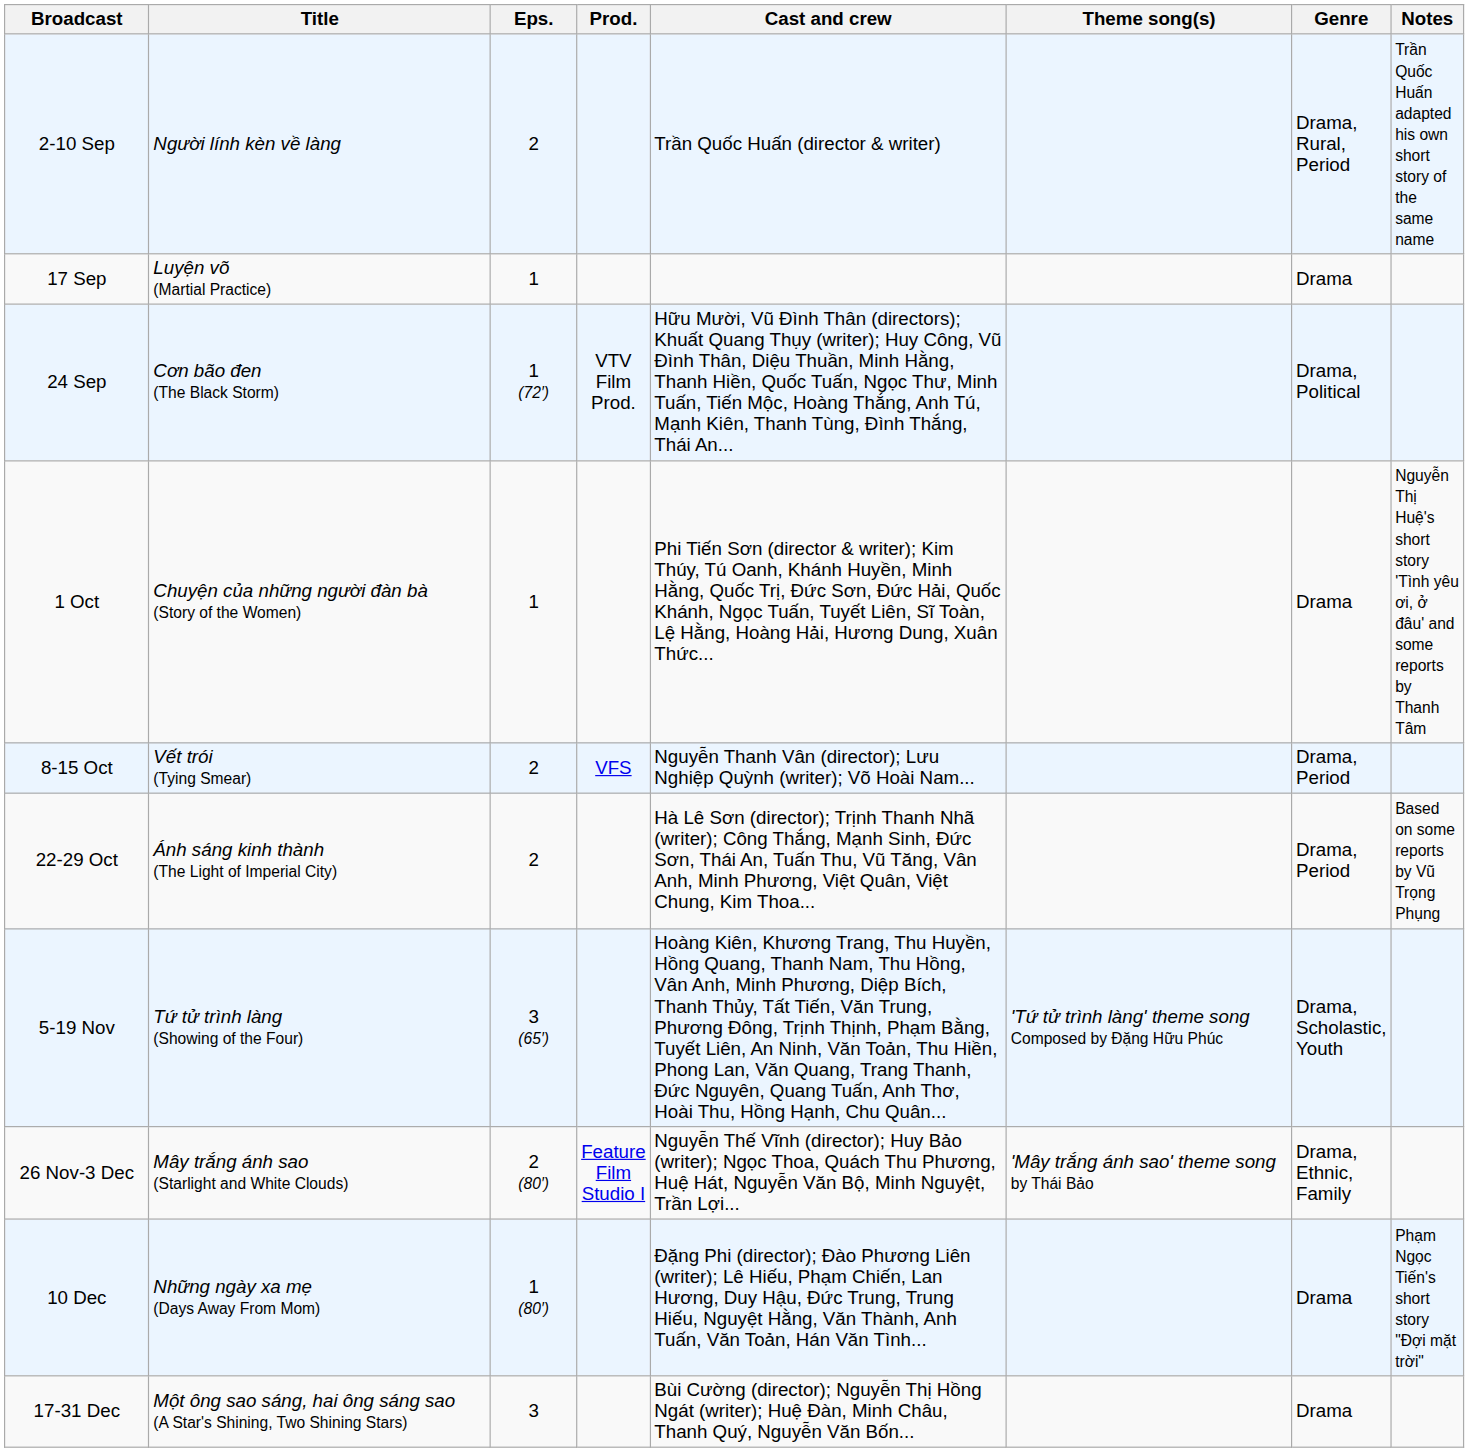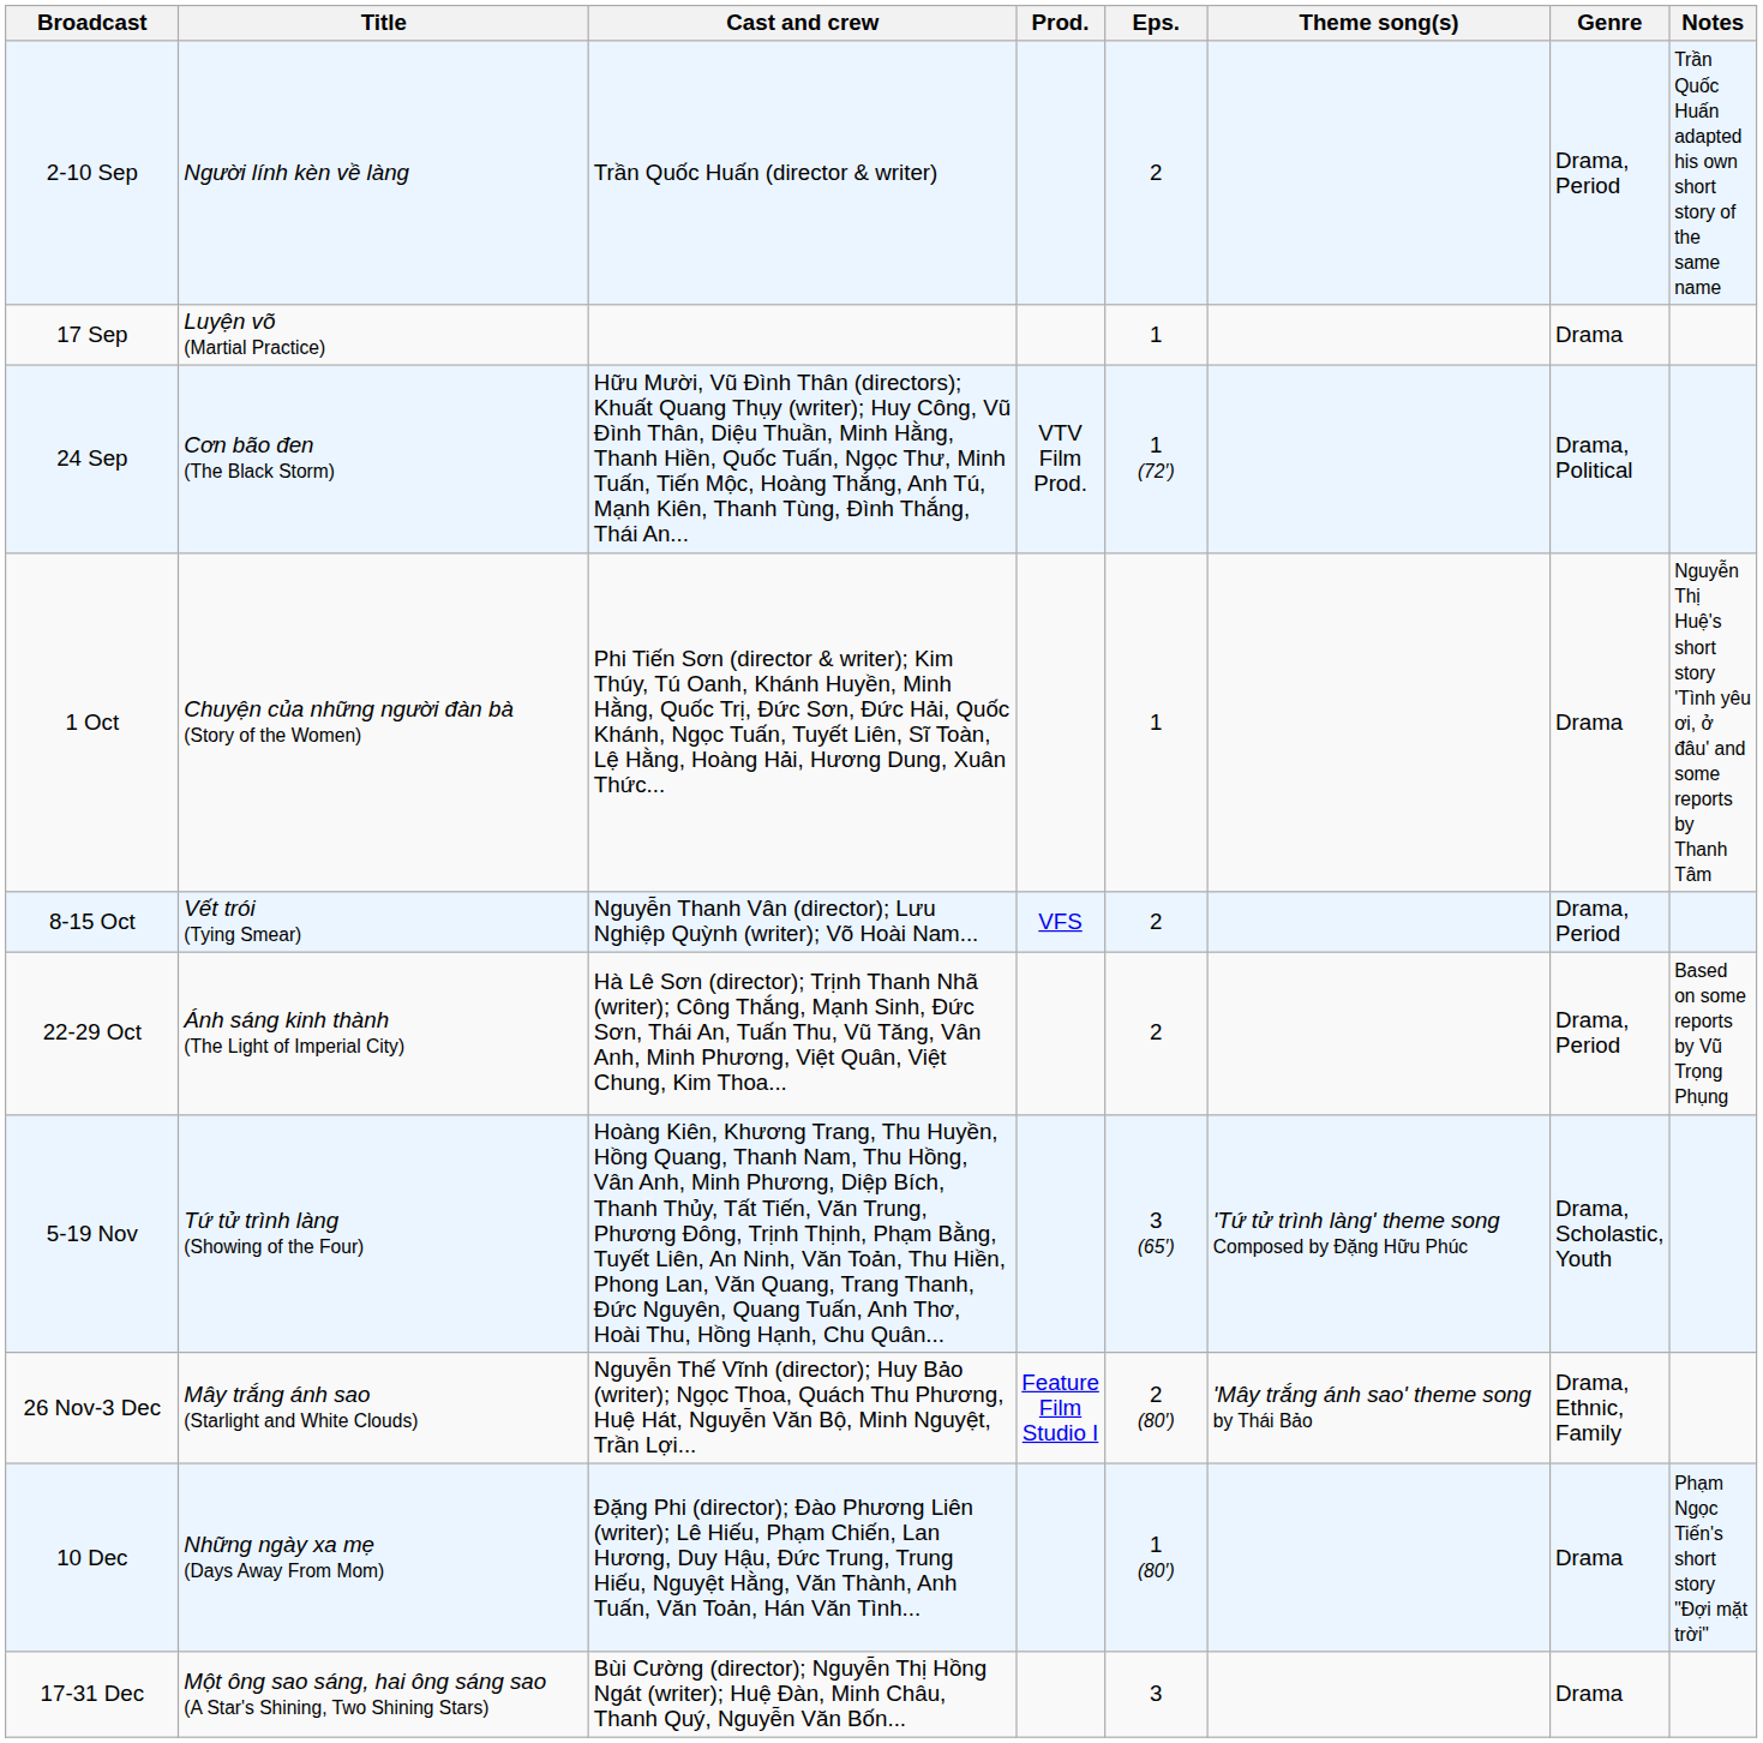 <table class="wikitable sortable">
 <tr>
 <th style="width:10%;">Broadcast</th>
 <th style="width:24%;">Title</th>
+<th style="width:25%;">Cast and crew</th>
+<th style="width:5%;">Prod.</th>
 <th style="width:6%;">Eps.</th>
-<th style="width:5%;">Prod.</th>
-<th style="width:25%;">Cast and crew</th>
 <th style="width:20%;">Theme song(s)</th>
 <th style="width:5%;">Genre</th>
 <th style="width:5%;">Notes</th>
 </tr>
 <tr ---- bgcolor="#ebf5ff">
 <td style="text-align:center;">2-10 Sep <br></td>
 <td><em>Người lính kèn về làng</em> <br><small></small></td>
+<td>Trần Quốc Huấn (director & writer)</td>
+<td style="text-align:center;"></td>
 <td style="text-align:center;">2</td>
-<td style="text-align:center;"></td>
-<td>Trần Quốc Huấn (director & writer)</td>
 <td></td>
-<td>Drama, Rural, Period</td>
+<td>Drama, Period</td>
 <td><small>Trần Quốc Huấn adapted his own short story of the same name</small></td>
 </tr>
 <tr>
 <td style="text-align:center;">17 Sep<br></td>
 <td><em>Luyện võ</em> <br><small>(Martial Practice)</small></td>
+<td></td>
+<td style="text-align:center;"></td>
 <td style="text-align:center;">1</td>
-<td style="text-align:center;"></td>
-<td></td>
 <td></td>
 <td>Drama</td>
 <td></td>
 </tr>
 <tr ---- bgcolor="#ebf5ff">
 <td style="text-align:center;">24 Sep <br></td>
 <td><em>Cơn bão đen</em> <br><small>(The Black Storm)</small></td>
+<td>Hữu Mười, Vũ Đình Thân (directors); Khuất Quang Thụy (writer); Huy Công, Vũ Đình Thân, Diệu Thuần, Minh Hằng, Thanh Hiền, Quốc Tuấn, Ngọc Thư, Minh Tuấn, Tiến Mộc, Hoàng Thắng, Anh Tú, Mạnh Kiên, Thanh Tùng, Đình Thắng, Thái An...</td>
+<td style="text-align:center;">VTV Film Prod.</td>
 <td style="text-align:center;">1<br><small><em>(72′)</em></small></td>
-<td style="text-align:center;">VTV Film Prod.</td>
-<td>Hữu Mười, Vũ Đình Thân (directors); Khuất Quang Thụy (writer); Huy Công, Vũ Đình Thân, Diệu Thuần, Minh Hằng, Thanh Hiền, Quốc Tuấn, Ngọc Thư, Minh Tuấn, Tiến Mộc, Hoàng Thắng, Anh Tú, Mạnh Kiên, Thanh Tùng, Đình Thắng, Thái An...</td>
 <td></td>
 <td>Drama, Political</td>
 <td></td>
 </tr>
 <tr>
 <td style="text-align:center;">1 Oct <br></td>
 <td><em>Chuyện của những người đàn bà</em> <br><small>(Story of the Women)</small></td>
+<td>Phi Tiến Sơn (director & writer); Kim Thúy, Tú Oanh, Khánh Huyền, Minh Hằng, Quốc Trị, Đức Sơn, Đức Hải, Quốc Khánh, Ngọc Tuấn, Tuyết Liên, Sĩ Toàn, Lệ Hằng, Hoàng Hải, Hương Dung, Xuân Thức...</td>
+<td style="text-align:center;"></td>
 <td style="text-align:center;">1</td>
-<td style="text-align:center;"></td>
-<td>Phi Tiến Sơn (director & writer); Kim Thúy, Tú Oanh, Khánh Huyền, Minh Hằng, Quốc Trị, Đức Sơn, Đức Hải, Quốc Khánh, Ngọc Tuấn, Tuyết Liên, Sĩ Toàn, Lệ Hằng, Hoàng Hải, Hương Dung, Xuân Thức...</td>
 <td></td>
 <td>Drama</td>
 <td><small> Nguyễn Thị Huệ's short story 'Tình yêu ơi, ở đâu' and some reports by Thanh Tâm</small></td>
 </tr>
 <tr ---- bgcolor="#ebf5ff">
 <td style="text-align:center;">8-15 Oct <br></td>
 <td><em>Vết trói</em> <br><small>(Tying Smear)</small></td>
+<td>Nguyễn Thanh Vân (director); Lưu Nghiệp Quỳnh (writer); Võ Hoài Nam...</td>
+<td style="text-align:center;"><a href='#'>VFS</a></td>
 <td style="text-align:center;">2</td>
-<td style="text-align:center;"><a href='#'>VFS</a></td>
-<td>Nguyễn Thanh Vân (director); Lưu Nghiệp Quỳnh (writer); Võ Hoài Nam...</td>
 <td></td>
 <td>Drama, Period</td>
 <td></td>
 </tr>
 <tr>
 <td style="text-align:center;">22-29 Oct<br></td>
 <td><em>Ánh sáng kinh thành</em> <br><small>(The Light of Imperial City)</small></td>
+<td>Hà Lê Sơn (director); Trịnh Thanh Nhã (writer); Công Thắng, Mạnh Sinh, Đức Sơn, Thái An, Tuấn Thu, Vũ Tăng, Vân Anh, Minh Phương, Việt Quân, Việt Chung, Kim Thoa...</td>
+<td style="text-align:center;"></td>
 <td style="text-align:center;">2</td>
-<td style="text-align:center;"></td>
-<td>Hà Lê Sơn (director); Trịnh Thanh Nhã (writer); Công Thắng, Mạnh Sinh, Đức Sơn, Thái An, Tuấn Thu, Vũ Tăng, Vân Anh, Minh Phương, Việt Quân, Việt Chung, Kim Thoa...</td>
 <td></td>
 <td>Drama, Period</td>
 <td><small>Based on some reports by Vũ Trọng Phụng</small></td>
 </tr>
 <tr ---- bgcolor="#ebf5ff">
 <td style="text-align:center;">5-19 Nov <br></td>
 <td><em>Tứ tử trình làng</em> <br><small>(Showing of the Four)</small></td>
+<td> Hoàng Kiên, Khương Trang, Thu Huyền, Hồng Quang, Thanh Nam, Thu Hồng, Vân Anh, Minh Phương, Diệp Bích, Thanh Thủy, Tất Tiến, Văn Trung, Phương Đông, Trịnh Thịnh, Phạm Bằng, Tuyết Liên, An Ninh, Văn Toản, Thu Hiền, Phong Lan, Văn Quang, Trang Thanh, Đức Nguyên, Quang Tuấn, Anh Thơ, Hoài Thu, Hồng Hạnh, Chu Quân...</td>
+<td style="text-align:center;"></td>
 <td style="text-align:center;">3<br><small><em>(65′)</em></small></td>
-<td style="text-align:center;"></td>
-<td> Hoàng Kiên, Khương Trang, Thu Huyền, Hồng Quang, Thanh Nam, Thu Hồng, Vân Anh, Minh Phương, Diệp Bích, Thanh Thủy, Tất Tiến, Văn Trung, Phương Đông, Trịnh Thịnh, Phạm Bằng, Tuyết Liên, An Ninh, Văn Toản, Thu Hiền, Phong Lan, Văn Quang, Trang Thanh, Đức Nguyên, Quang Tuấn, Anh Thơ, Hoài Thu, Hồng Hạnh, Chu Quân...</td>
 <td><em> 'Tứ tử trình làng' theme song</em><br><small>Composed by Đặng Hữu Phúc</small></td>
 <td>Drama, Scholastic, Youth</td>
 <td></td>
 </tr>
 <tr>
 <td style="text-align:center;">26 Nov-3 Dec<br></td>
 <td><em>Mây trắng ánh sao</em> <br><small>(Starlight and White Clouds)</small></td>
+<td>Nguyễn Thế Vĩnh (director); Huy Bảo (writer); Ngọc Thoa, Quách Thu Phương, Huệ Hát, Nguyễn Văn Bộ, Minh Nguyệt, Trần Lợi...</td>
+<td style="text-align:center;"><a href='#'>Feature Film Studio I</a></td>
 <td style="text-align:center;">2<br><small><em>(80′)</em></small></td>
-<td style="text-align:center;"><a href='#'>Feature Film Studio I</a></td>
-<td>Nguyễn Thế Vĩnh (director); Huy Bảo (writer); Ngọc Thoa, Quách Thu Phương, Huệ Hát, Nguyễn Văn Bộ, Minh Nguyệt, Trần Lợi...</td>
 <td><em> 'Mây trắng ánh sao' theme song</em><br><small>by Thái Bảo</small></td>
 <td>Drama, Ethnic, Family</td>
 <td></td>
 </tr>
 <tr ---- bgcolor="#ebf5ff">
 <td style="text-align:center;">10 Dec <br></td>
 <td><em>Những ngày xa mẹ</em> <br><small>(Days Away From Mom)</small></td>
+<td>Đặng Phi (director); Đào Phương Liên (writer); Lê Hiếu, Phạm Chiến, Lan Hương, Duy Hậu, Đức Trung, Trung Hiếu, Nguyệt Hằng, Văn Thành, Anh Tuấn, Văn Toản, Hán Văn Tình...</td>
+<td style="text-align:center;"></td>
 <td style="text-align:center;">1<br><small><em>(80′)</em></small></td>
-<td style="text-align:center;"></td>
-<td>Đặng Phi (director); Đào Phương Liên (writer); Lê Hiếu, Phạm Chiến, Lan Hương, Duy Hậu, Đức Trung, Trung Hiếu, Nguyệt Hằng, Văn Thành, Anh Tuấn, Văn Toản, Hán Văn Tình...</td>
 <td></td>
 <td>Drama</td>
 <td><small> Phạm Ngọc Tiến's short story "Đợi mặt trời"</small></td>
 </tr>
 <tr>
 <td style="text-align:center;">17-31 Dec<br></td>
 <td><em>Một ông sao sáng, hai ông sáng sao</em> <br><small>(A Star's Shining, Two Shining Stars)</small></td>
+<td>Bùi Cường (director); Nguyễn Thị Hồng Ngát (writer); Huệ Đàn, Minh Châu, Thanh Quý, Nguyễn Văn Bốn...</td>
+<td style="text-align:center;"></td>
 <td style="text-align:center;">3</td>
-<td style="text-align:center;"></td>
-<td>Bùi Cường (director); Nguyễn Thị Hồng Ngát (writer); Huệ Đàn, Minh Châu, Thanh Quý, Nguyễn Văn Bốn...</td>
 <td></td>
 <td>Drama</td>
 <td></td>
 </tr>
 </table>
